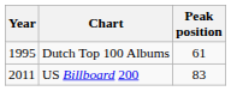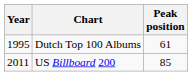 <table class="wikitable">
 <tr>
 <th>Year</th>
 <th>Chart</th>
 <th>Peak<br>position</th>
 </tr>
 <tr>
 <td>1995</td>
 <td>Dutch Top 100 Albums</td>
 <td align="center">61</td>
 </tr>
 <tr>
 <td>2011</td>
 <td>US <em><a href='#'>Billboard</a></em> <a href='#'>200</a></td>
-<td align="center">83</td>
+<td align="center">85</td>
 </tr>
 </table>
